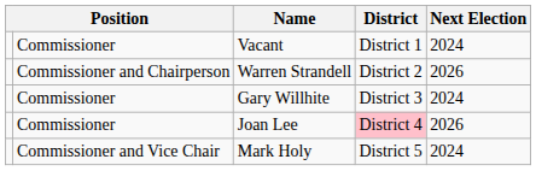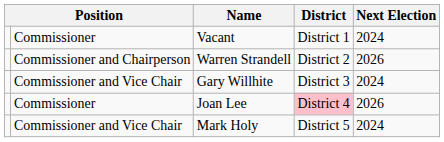 <table class="wikitable">
 <tr>
 <th colspan="2">Position</th>
 <th>Name</th>
 <th>District</th>
 <th>Next Election</th>
 </tr>
 <tr>
 <td></td>
 <td>Commissioner</td>
 <td>Vacant</td>
 <td>District 1</td>
 <td>2024</td>
 </tr>
 <tr>
 <td></td>
 <td>Commissioner and Chairperson</td>
 <td>Warren Strandell</td>
 <td>District 2</td>
 <td>2026</td>
 </tr>
 <tr>
 <td></td>
-<td>Commissioner</td>
+<td>Commissioner and Vice Chair</td>
 <td>Gary Willhite</td>
 <td>District 3</td>
 <td>2024</td>
 </tr>
 <tr>
 <td></td>
 <td>Commissioner</td>
 <td>Joan Lee</td>
 <td style="background: pink;">District 4</td>
 <td>2026</td>
 </tr>
 <tr>
 <td></td>
 <td>Commissioner and Vice Chair</td>
 <td>Mark Holy</td>
 <td>District 5</td>
 <td>2024</td>
 </tr>
 </table>
